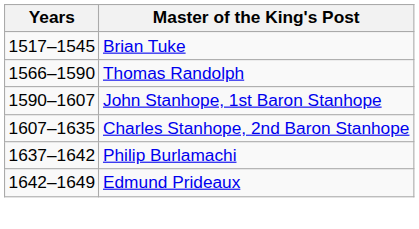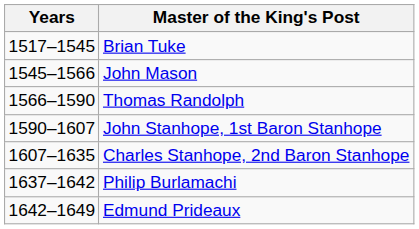 <table class="wikitable">
 <tr>
 <th>Years</th>
 <th>Master of the King's Post</th>
 </tr>
 <tr>
 <td>1517–1545</td>
 <td><a href='#'>Brian Tuke</a></td>
+</tr>
+<tr>
+<td>1545–1566</td>
+<td><a href='#'>John Mason</a></td>
 </tr>
 <tr>
 <td>1566–1590</td>
 <td><a href='#'>Thomas Randolph</a></td>
 </tr>
 <tr>
 <td>1590–1607</td>
 <td><a href='#'>John Stanhope, 1st Baron Stanhope</a></td>
 </tr>
 <tr>
 <td>1607–1635</td>
 <td><a href='#'>Charles Stanhope, 2nd Baron Stanhope</a></td>
 </tr>
 <tr>
 <td>1637–1642</td>
 <td><a href='#'>Philip Burlamachi</a></td>
 </tr>
 <tr>
 <td>1642–1649</td>
 <td><a href='#'>Edmund Prideaux</a></td>
 </tr>
 </table>
